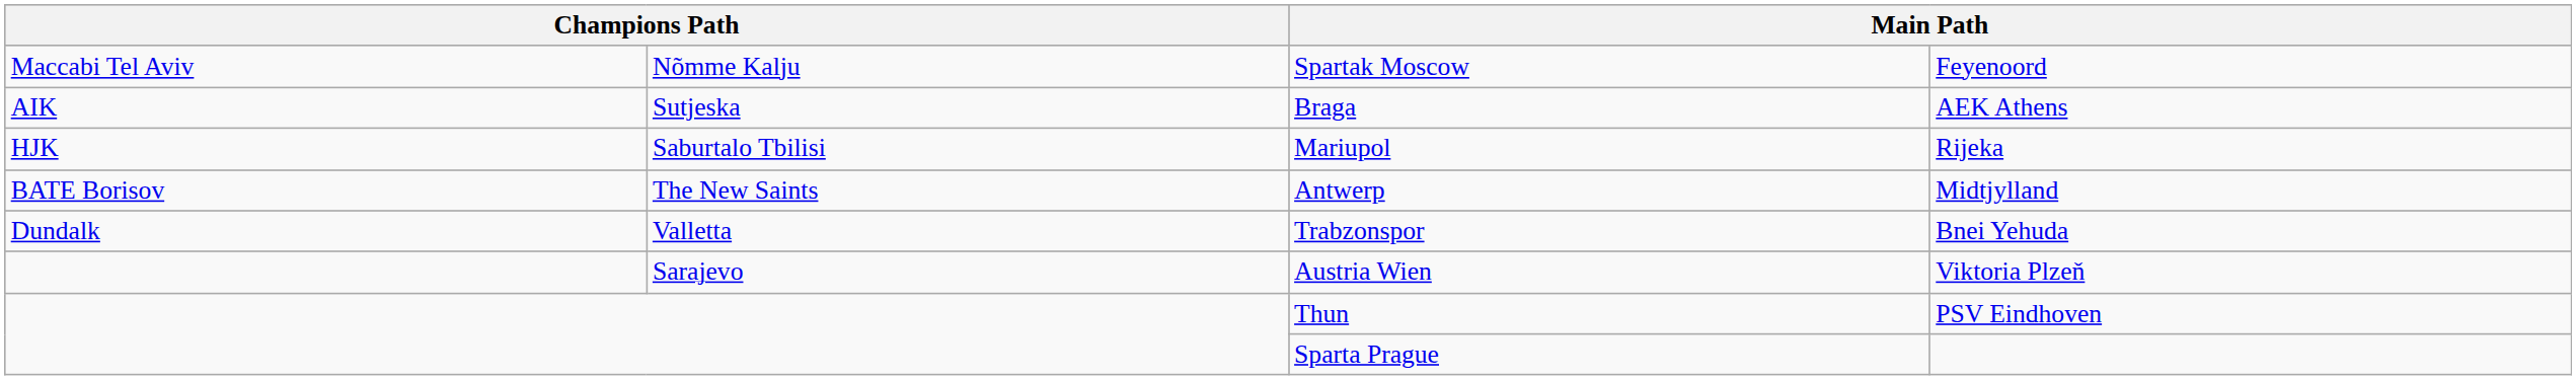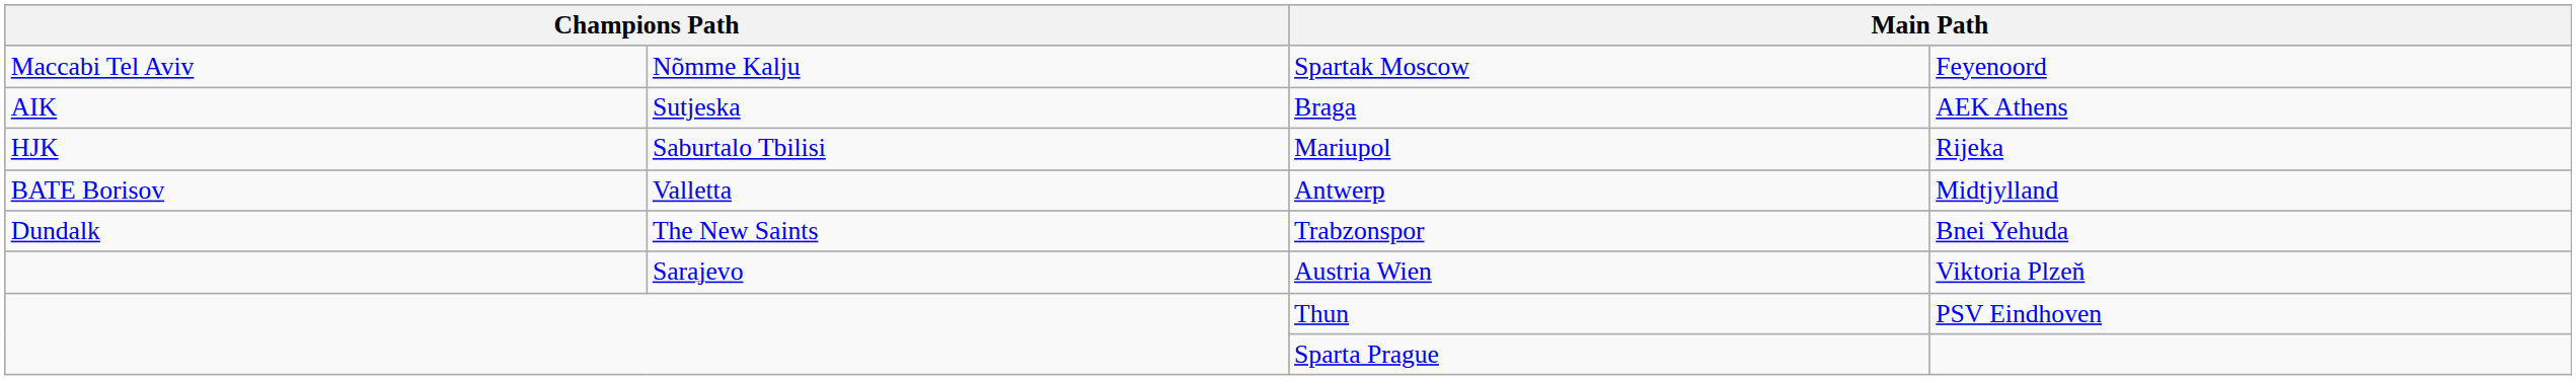 <table class="wikitable" style="table-layout:fixed;width:100%;">
 <tr>
 <th colspan="2">Champions Path</th>
 <th colspan="2">Main Path</th>
 </tr>
 <tr>
 <td width=25%> <a href='#'>Maccabi Tel Aviv</a> </td>
 <td width=25%> <a href='#'>Nõmme Kalju</a> </td>
 <td width=25%> <a href='#'>Spartak Moscow</a> </td>
 <td width=25%> <a href='#'>Feyenoord</a> </td>
 </tr>
 <tr>
 <td> <a href='#'>AIK</a> </td>
 <td> <a href='#'>Sutjeska</a> </td>
 <td> <a href='#'>Braga</a> </td>
 <td> <a href='#'>AEK Athens</a> </td>
 </tr>
 <tr>
 <td> <a href='#'>HJK</a> </td>
 <td> <a href='#'>Saburtalo Tbilisi</a> </td>
 <td> <a href='#'>Mariupol</a> </td>
 <td> <a href='#'>Rijeka</a> </td>
 </tr>
 <tr>
 <td> <a href='#'>BATE Borisov</a> </td>
-<td> <a href='#'>The New Saints</a> </td>
+<td> <a href='#'>Valletta</a> </td>
 <td> <a href='#'>Antwerp</a> </td>
 <td> <a href='#'>Midtjylland</a> </td>
 </tr>
 <tr>
 <td> <a href='#'>Dundalk</a> </td>
-<td> <a href='#'>Valletta</a> </td>
+<td> <a href='#'>The New Saints</a> </td>
 <td> <a href='#'>Trabzonspor</a> </td>
 <td> <a href='#'>Bnei Yehuda</a> </td>
 </tr>
 <tr>
 <td></td>
 <td> <a href='#'>Sarajevo</a> </td>
 <td> <a href='#'>Austria Wien</a> </td>
 <td> <a href='#'>Viktoria Plzeň</a> </td>
 </tr>
 <tr>
 <td colspan="2" rowspan="2"></td>
 <td> <a href='#'>Thun</a> </td>
 <td> <a href='#'>PSV Eindhoven</a> </td>
 </tr>
 <tr>
 <td> <a href='#'>Sparta Prague</a> </td>
 <td></td>
 </tr>
 </table>
